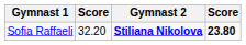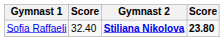 <table class="wikitable">
 <tr>
 <th>Gymnast 1</th>
 <th>Score</th>
 <th>Gymnast 2</th>
 <th>Score</th>
 </tr>
 <tr>
 <td><a href='#'>Sofia Raffaeli</a></td>
-<td>32.20</td>
+<td>32.40</td>
 <td><strong><a href='#'>Stiliana Nikolova</a></strong></td>
 <td><strong>23.80</strong></td>
 </tr>
 </table>
